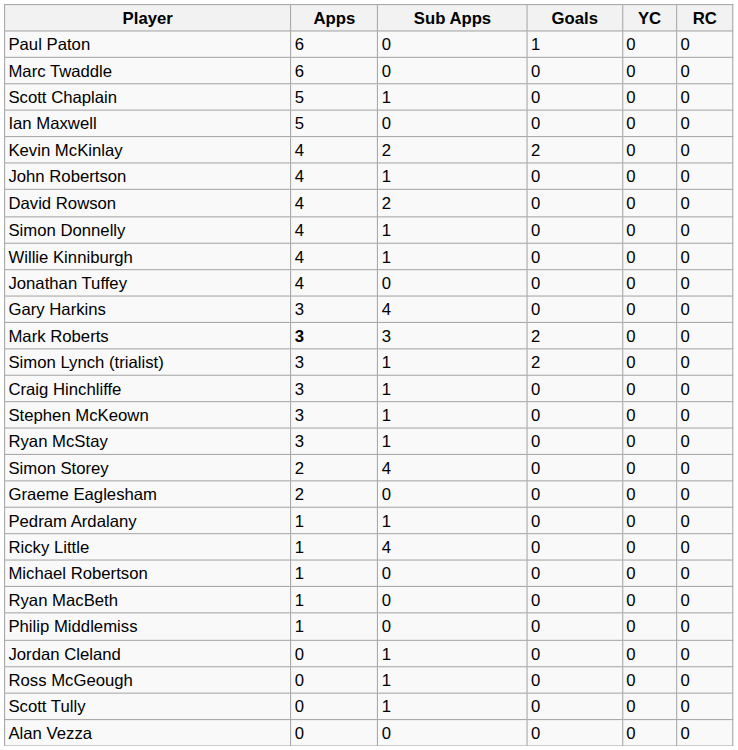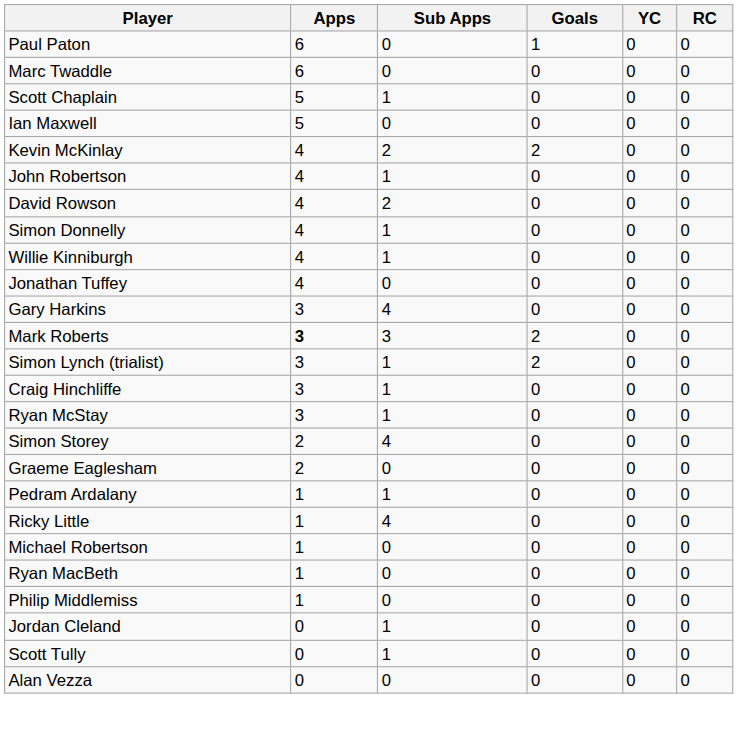 <table class="wikitable sortable" sort="Apps" style="text-align:center; font-size:95%;width:75%; text-align:left">
 <tr>
 <th><strong>Player</strong></th>
 <th><strong>Apps</strong></th>
 <th><strong>Sub Apps</strong></th>
 <th><strong>Goals</strong></th>
 <th><strong>YC</strong> </th>
 <th><strong>RC</strong> </th>
 </tr>
 <tr>
 <td>Paul Paton</td>
 <td>6</td>
 <td>0</td>
 <td>1</td>
 <td>0</td>
 <td>0</td>
 </tr>
 <tr>
 <td>Marc Twaddle</td>
 <td>6</td>
 <td>0</td>
 <td>0</td>
 <td>0</td>
 <td>0</td>
 </tr>
 <tr>
 <td>Scott Chaplain</td>
 <td>5</td>
 <td>1</td>
 <td>0</td>
 <td>0</td>
 <td>0</td>
 </tr>
 <tr>
 <td>Ian Maxwell</td>
 <td>5</td>
 <td>0</td>
 <td>0</td>
 <td>0</td>
 <td>0</td>
 </tr>
 <tr>
 <td>Kevin McKinlay</td>
 <td>4</td>
 <td>2</td>
 <td>2</td>
 <td>0</td>
 <td>0</td>
 </tr>
 <tr>
 <td>John Robertson</td>
 <td>4</td>
 <td>1</td>
 <td>0</td>
 <td>0</td>
 <td>0</td>
 </tr>
 <tr>
 <td>David Rowson</td>
 <td>4</td>
 <td>2</td>
 <td>0</td>
 <td>0</td>
 <td>0</td>
 </tr>
 <tr>
 <td>Simon Donnelly</td>
 <td>4</td>
 <td>1</td>
 <td>0</td>
 <td>0</td>
 <td>0</td>
 </tr>
 <tr>
 <td>Willie Kinniburgh</td>
 <td>4</td>
 <td>1</td>
 <td>0</td>
 <td>0</td>
 <td>0</td>
 </tr>
 <tr>
 <td>Jonathan Tuffey</td>
 <td>4</td>
 <td>0</td>
 <td>0</td>
 <td>0</td>
 <td>0</td>
 </tr>
 <tr>
 <td>Gary Harkins</td>
 <td>3</td>
 <td>4</td>
 <td>0</td>
 <td>0</td>
 <td>0</td>
 </tr>
 <tr>
 <td>Mark Roberts</td>
 <td><strong>3</strong></td>
 <td>3</td>
 <td>2</td>
 <td>0</td>
 <td>0</td>
 </tr>
 <tr>
 <td>Simon Lynch (trialist)</td>
 <td>3</td>
 <td>1</td>
 <td>2</td>
 <td>0</td>
 <td>0</td>
 </tr>
 <tr>
 <td>Craig Hinchliffe</td>
 <td>3</td>
 <td>1</td>
 <td>0</td>
 <td>0</td>
 <td>0</td>
 </tr>
 <tr>
-<td>Stephen McKeown</td>
-<td>3</td>
-<td>1</td>
-<td>0</td>
-<td>0</td>
-<td>0</td>
-</tr>
-<tr>
 <td>Ryan McStay</td>
 <td>3</td>
 <td>1</td>
 <td>0</td>
 <td>0</td>
 <td>0</td>
 </tr>
 <tr>
 <td>Simon Storey</td>
 <td>2</td>
 <td>4</td>
 <td>0</td>
 <td>0</td>
 <td>0</td>
 </tr>
 <tr>
 <td>Graeme Eaglesham</td>
 <td>2</td>
 <td>0</td>
 <td>0</td>
 <td>0</td>
 <td>0</td>
 </tr>
 <tr>
 <td>Pedram Ardalany</td>
 <td>1</td>
 <td>1</td>
 <td>0</td>
 <td>0</td>
 <td>0</td>
 </tr>
 <tr>
 <td>Ricky Little</td>
 <td>1</td>
 <td>4</td>
 <td>0</td>
 <td>0</td>
 <td>0</td>
 </tr>
 <tr>
 <td>Michael Robertson</td>
 <td>1</td>
 <td>0</td>
 <td>0</td>
 <td>0</td>
 <td>0</td>
 </tr>
 <tr>
 <td>Ryan MacBeth</td>
 <td>1</td>
 <td>0</td>
 <td>0</td>
 <td>0</td>
 <td>0</td>
 </tr>
 <tr>
 <td>Philip Middlemiss</td>
 <td>1</td>
 <td>0</td>
 <td>0</td>
 <td>0</td>
 <td>0</td>
 </tr>
 <tr>
 <td>Jordan Cleland</td>
 <td>0</td>
 <td>1</td>
 <td>0</td>
 <td>0</td>
 <td>0</td>
 </tr>
 <tr>
-<td>Ross McGeough</td>
-<td>0</td>
-<td>1</td>
-<td>0</td>
-<td>0</td>
-<td>0</td>
-</tr>
-<tr>
 <td>Scott Tully</td>
 <td>0</td>
 <td>1</td>
 <td>0</td>
 <td>0</td>
 <td>0</td>
 </tr>
 <tr>
 <td>Alan Vezza</td>
 <td>0</td>
 <td>0</td>
 <td>0</td>
 <td>0</td>
 <td>0</td>
 </tr>
 </table>
